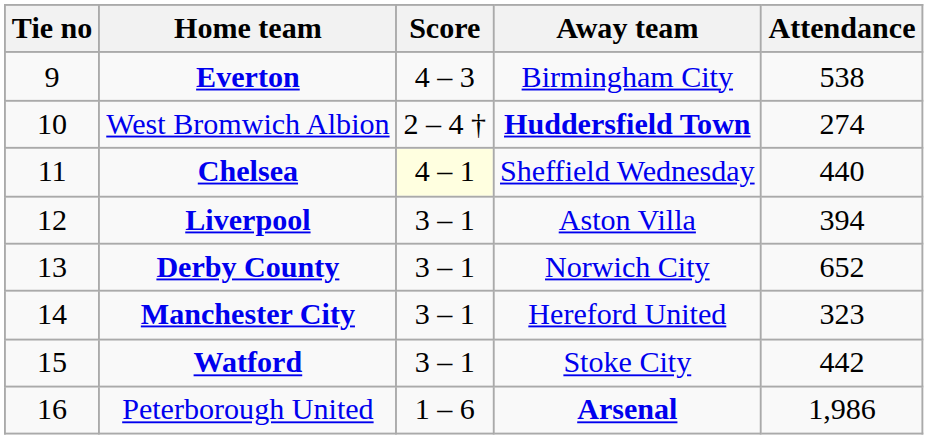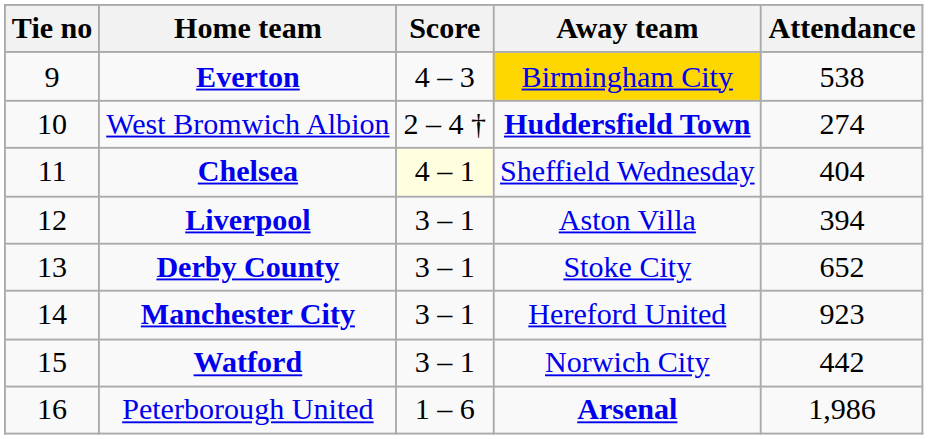 <table class="wikitable" style="text-align:center">
 <tr>
 <th>Tie no</th>
 <th>Home team</th>
 <th>Score</th>
 <th>Away team</th>
 <th>Attendance</th>
 </tr>
 <tr>
 <td>9</td>
 <td><strong><a href='#'>Everton</a></strong></td>
 <td>4 – 3</td>
-<td><a href='#'>Birmingham City</a></td>
+<td style="background: gold;"><a href='#'>Birmingham City</a></td>
 <td>538</td>
 </tr>
 <tr>
 <td>10</td>
 <td><a href='#'>West Bromwich Albion</a></td>
 <td>2 – 4 †</td>
 <td><strong><a href='#'>Huddersfield Town</a></strong></td>
 <td>274</td>
 </tr>
 <tr>
 <td>11</td>
 <td><strong><a href='#'>Chelsea</a></strong></td>
 <td style="background: lightyellow;">4 – 1</td>
 <td><a href='#'>Sheffield Wednesday</a></td>
-<td>440</td>
+<td>404</td>
 </tr>
 <tr>
 <td>12</td>
 <td><strong><a href='#'>Liverpool</a></strong></td>
 <td>3 – 1</td>
 <td><a href='#'>Aston Villa</a></td>
 <td>394</td>
 </tr>
 <tr>
 <td>13</td>
 <td><strong><a href='#'>Derby County</a></strong></td>
 <td>3 – 1</td>
-<td><a href='#'>Norwich City</a></td>
+<td><a href='#'>Stoke City</a></td>
 <td>652</td>
 </tr>
 <tr>
 <td>14</td>
 <td><strong><a href='#'>Manchester City</a></strong></td>
 <td>3 – 1</td>
 <td><a href='#'>Hereford United</a></td>
-<td>323</td>
+<td>923</td>
 </tr>
 <tr>
 <td>15</td>
 <td><strong><a href='#'>Watford</a></strong></td>
 <td>3 – 1</td>
-<td><a href='#'>Stoke City</a></td>
+<td><a href='#'>Norwich City</a></td>
 <td>442</td>
 </tr>
 <tr>
 <td>16</td>
 <td><a href='#'>Peterborough United</a></td>
 <td>1 – 6</td>
 <td><strong><a href='#'>Arsenal</a></strong></td>
 <td>1,986</td>
 </tr>
 </table>
